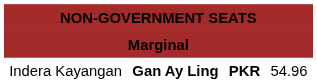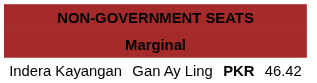 <table class="toccolours" cellpadding="5" cellspacing="0" style="float:left; margin-right:.5em; margin-top:.4em; font-size:90%;">
 <tr>
 <td colspan="4"  style="text-align:center; background:brown;"><span><strong>NON-GOVERNMENT SEATS</strong></span></td>
 </tr>
 <tr>
 <td colspan="4"  style="text-align:center; background:brown;"><span><strong>Marginal</strong></span></td>
 </tr>
 <tr>
 <td>Indera Kayangan</td>
-<td><strong>Gan Ay Ling</strong></td>
+<td>Gan Ay Ling</td>
 <td><strong>PKR</strong></td>
-<td style="text-align:center;">54.96</td>
+<td style="text-align:center;">46.42</td>
 </tr>
 <tr>
 </tr>
 </table>
